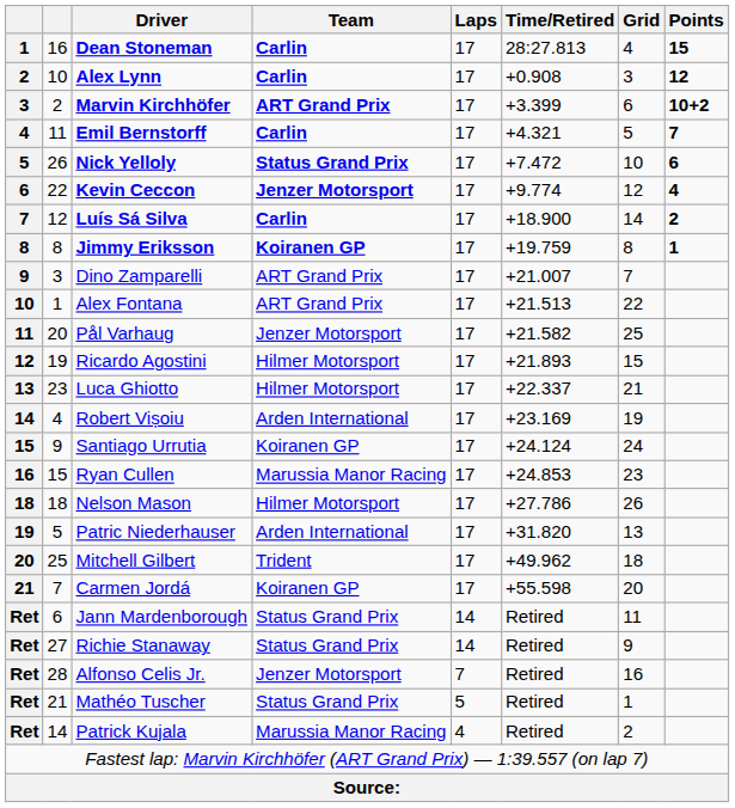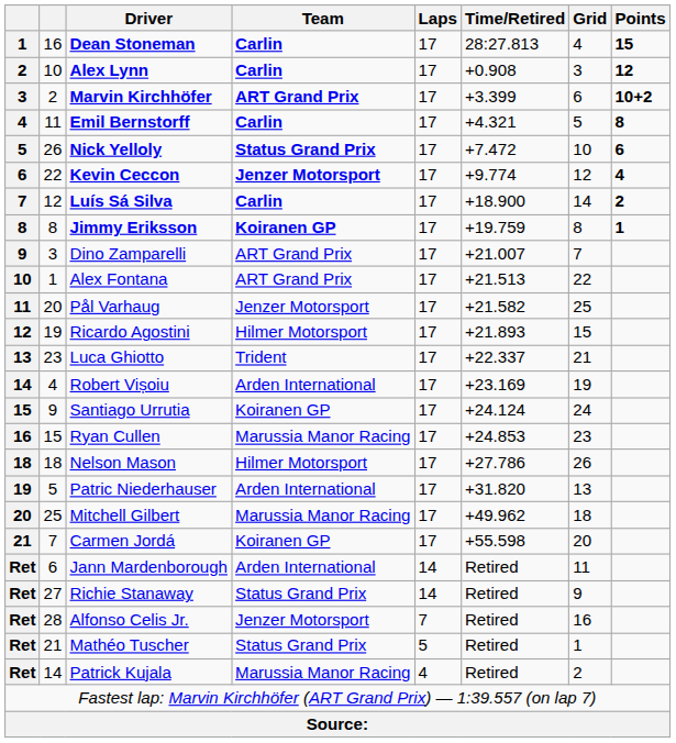 <table class="wikitable" style="font-size:85%">
 <tr>
 <th></th>
 <th></th>
 <th>Driver</th>
 <th>Team</th>
 <th>Laps</th>
 <th>Time/Retired</th>
 <th>Grid</th>
 <th>Points</th>
 </tr>
 <tr>
 <th>1</th>
 <td align="center">16</td>
 <td> <strong><a href='#'>Dean Stoneman</a></strong></td>
 <td><strong><a href='#'>Carlin</a></strong></td>
 <td>17</td>
 <td>28:27.813</td>
 <td>4</td>
 <td><strong>15</strong></td>
 </tr>
 <tr>
 <th>2</th>
 <td align="center">10</td>
 <td> <strong><a href='#'>Alex Lynn</a></strong></td>
 <td><strong><a href='#'>Carlin</a></strong></td>
 <td>17</td>
 <td>+0.908</td>
 <td>3</td>
 <td><strong>12</strong></td>
 </tr>
 <tr>
 <th>3</th>
 <td align="center">2</td>
 <td> <strong><a href='#'>Marvin Kirchhöfer</a></strong></td>
 <td><strong><a href='#'>ART Grand Prix</a></strong></td>
 <td>17</td>
 <td>+3.399</td>
 <td>6</td>
 <td><strong>10+2</strong></td>
 </tr>
 <tr>
 <th>4</th>
 <td align="center">11</td>
 <td> <strong><a href='#'>Emil Bernstorff</a></strong></td>
 <td><strong><a href='#'>Carlin</a></strong></td>
 <td>17</td>
 <td>+4.321</td>
 <td>5</td>
-<td><strong>7</strong></td>
+<td><strong>8</strong></td>
 </tr>
 <tr>
 <th>5</th>
 <td align="center">26</td>
 <td> <strong><a href='#'>Nick Yelloly</a></strong></td>
 <td><strong><a href='#'>Status Grand Prix</a></strong></td>
 <td>17</td>
 <td>+7.472</td>
 <td>10</td>
 <td><strong>6</strong></td>
 </tr>
 <tr>
 <th>6</th>
 <td align="center">22</td>
 <td> <strong><a href='#'>Kevin Ceccon</a></strong></td>
 <td><strong><a href='#'>Jenzer Motorsport</a></strong></td>
 <td>17</td>
 <td>+9.774</td>
 <td>12</td>
 <td><strong>4</strong></td>
 </tr>
 <tr>
 <th>7</th>
 <td align="center">12</td>
 <td> <strong><a href='#'>Luís Sá Silva</a></strong></td>
 <td><strong><a href='#'>Carlin</a></strong></td>
 <td>17</td>
 <td>+18.900</td>
 <td>14</td>
 <td><strong>2</strong></td>
 </tr>
 <tr>
 <th>8</th>
 <td align="center">8</td>
 <td> <strong><a href='#'>Jimmy Eriksson</a></strong></td>
 <td><strong><a href='#'>Koiranen GP</a></strong></td>
 <td>17</td>
 <td>+19.759</td>
 <td>8</td>
 <td><strong>1</strong></td>
 </tr>
 <tr>
 <th>9</th>
 <td align="center">3</td>
 <td> <a href='#'>Dino Zamparelli</a></td>
 <td><a href='#'>ART Grand Prix</a></td>
 <td>17</td>
 <td>+21.007</td>
 <td>7</td>
 <td></td>
 </tr>
 <tr>
 <th>10</th>
 <td align="center">1</td>
 <td> <a href='#'>Alex Fontana</a></td>
 <td><a href='#'>ART Grand Prix</a></td>
 <td>17</td>
 <td>+21.513</td>
 <td>22</td>
 <td></td>
 </tr>
 <tr>
 <th>11</th>
 <td align="center">20</td>
 <td> <a href='#'>Pål Varhaug</a></td>
 <td><a href='#'>Jenzer Motorsport</a></td>
 <td>17</td>
 <td>+21.582</td>
 <td>25</td>
 <td></td>
 </tr>
 <tr>
 <th>12</th>
 <td align="center">19</td>
 <td> <a href='#'>Ricardo Agostini</a></td>
 <td><a href='#'>Hilmer Motorsport</a></td>
 <td>17</td>
 <td>+21.893</td>
 <td>15</td>
 <td></td>
 </tr>
 <tr>
 <th>13</th>
 <td align="center">23</td>
 <td> <a href='#'>Luca Ghiotto</a></td>
-<td><a href='#'>Hilmer Motorsport</a></td>
+<td><a href='#'>Trident</a></td>
 <td>17</td>
 <td>+22.337</td>
 <td>21</td>
 <td></td>
 </tr>
 <tr>
 <th>14</th>
 <td align="center">4</td>
 <td> <a href='#'>Robert Vișoiu</a></td>
 <td><a href='#'>Arden International</a></td>
 <td>17</td>
 <td>+23.169</td>
 <td>19</td>
 <td></td>
 </tr>
 <tr>
 <th>15</th>
 <td align="center">9</td>
 <td> <a href='#'>Santiago Urrutia</a></td>
 <td><a href='#'>Koiranen GP</a></td>
 <td>17</td>
 <td>+24.124</td>
 <td>24</td>
 <td></td>
 </tr>
 <tr>
 <th>16</th>
 <td align="center">15</td>
 <td> <a href='#'>Ryan Cullen</a></td>
 <td><a href='#'>Marussia Manor Racing</a></td>
 <td>17</td>
 <td>+24.853</td>
 <td>23</td>
 <td></td>
 </tr>
 <tr>
 <th>18</th>
 <td align="center">18</td>
 <td> <a href='#'>Nelson Mason</a></td>
 <td><a href='#'>Hilmer Motorsport</a></td>
 <td>17</td>
 <td>+27.786</td>
 <td>26</td>
 <td></td>
 </tr>
 <tr>
 <th>19</th>
 <td align="center">5</td>
 <td> <a href='#'>Patric Niederhauser</a></td>
 <td><a href='#'>Arden International</a></td>
 <td>17</td>
 <td>+31.820</td>
 <td>13</td>
 <td></td>
 </tr>
 <tr>
 <th>20</th>
 <td align="center">25</td>
 <td> <a href='#'>Mitchell Gilbert</a></td>
-<td><a href='#'>Trident</a></td>
+<td><a href='#'>Marussia Manor Racing</a></td>
 <td>17</td>
 <td>+49.962</td>
 <td>18</td>
 <td></td>
 </tr>
 <tr>
 <th>21</th>
 <td align="center">7</td>
 <td> <a href='#'>Carmen Jordá</a></td>
 <td><a href='#'>Koiranen GP</a></td>
 <td>17</td>
 <td>+55.598</td>
 <td>20</td>
 <td></td>
 </tr>
 <tr>
 <th>Ret</th>
 <td align="center">6</td>
 <td> <a href='#'>Jann Mardenborough</a></td>
-<td><a href='#'>Status Grand Prix</a></td>
+<td><a href='#'>Arden International</a></td>
 <td>14</td>
 <td>Retired</td>
 <td>11</td>
 <td></td>
 </tr>
 <tr>
 <th>Ret</th>
 <td align="center">27</td>
 <td> <a href='#'>Richie Stanaway</a></td>
 <td><a href='#'>Status Grand Prix</a></td>
 <td>14</td>
 <td>Retired</td>
 <td>9</td>
 <td></td>
 </tr>
 <tr>
 <th>Ret</th>
 <td align="center">28</td>
 <td> <a href='#'>Alfonso Celis Jr.</a></td>
 <td><a href='#'>Jenzer Motorsport</a></td>
 <td>7</td>
 <td>Retired</td>
 <td>16</td>
 <td></td>
 </tr>
 <tr>
 <th>Ret</th>
 <td align="center">21</td>
 <td> <a href='#'>Mathéo Tuscher</a></td>
 <td><a href='#'>Status Grand Prix</a></td>
 <td>5</td>
 <td>Retired</td>
 <td>1</td>
 <td></td>
 </tr>
 <tr>
 <th>Ret</th>
 <td align="center">14</td>
 <td> <a href='#'>Patrick Kujala</a></td>
 <td><a href='#'>Marussia Manor Racing</a></td>
 <td>4</td>
 <td>Retired</td>
 <td>2</td>
 <td></td>
 </tr>
 <tr>
 <td colspan="8" align="center"><em>Fastest lap: <a href='#'>Marvin Kirchhöfer</a> (<a href='#'>ART Grand Prix</a>) — 1:39.557 (on lap 7)</em></td>
 </tr>
 <tr>
 <th colspan="8">Source:</th>
 </tr>
 </table>
